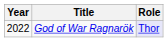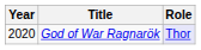 <table snowfall class="wikitable sortable">
 <tr>
 <th>Year</th>
 <th>Title</th>
 <th>Role</th>
 </tr>
 <tr>
-<td>2022</td>
+<td>2020</td>
 <td><em><a href='#'>God of War Ragnarök</a></em></td>
 <td style="background: lavender;"><a href='#'>Thor</a></td>
 </tr>
 </table>
